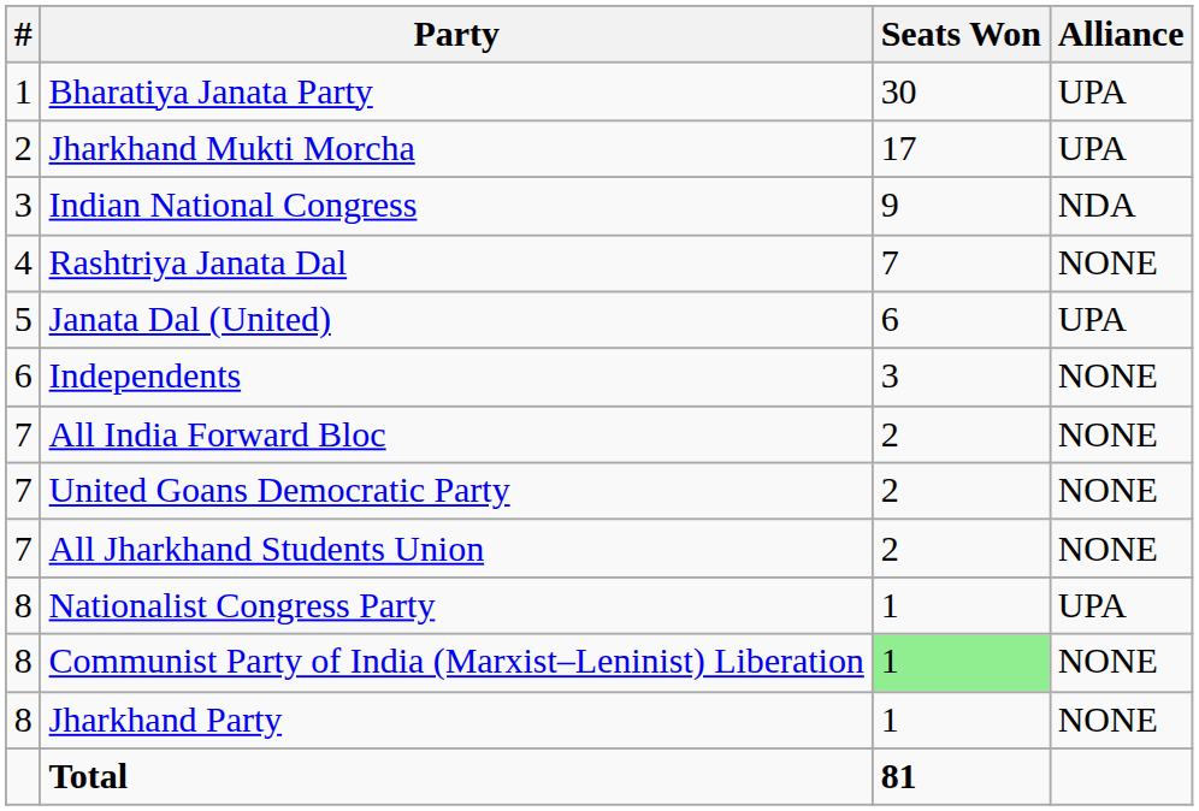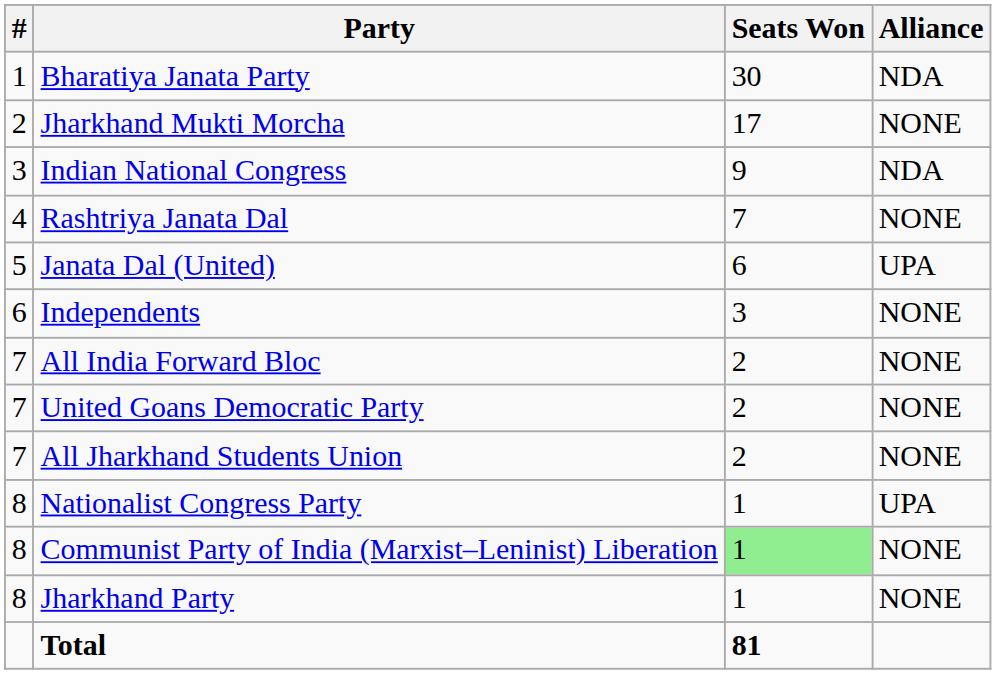 <table class="wikitable sortable">
 <tr>
 <th>#</th>
 <th>Party</th>
 <th>Seats Won</th>
 <th>Alliance</th>
 </tr>
 <tr>
 <td>1</td>
 <td><a href='#'>Bharatiya Janata Party</a></td>
 <td>30</td>
-<td>UPA</td>
+<td>NDA</td>
 </tr>
 <tr>
 <td>2</td>
 <td><a href='#'>Jharkhand Mukti Morcha</a></td>
 <td>17</td>
-<td>UPA</td>
+<td>NONE</td>
 </tr>
 <tr>
 <td>3</td>
 <td><a href='#'>Indian National Congress</a></td>
 <td>9</td>
 <td>NDA</td>
 </tr>
 <tr>
 <td>4</td>
 <td><a href='#'>Rashtriya Janata Dal</a></td>
 <td>7</td>
 <td>NONE</td>
 </tr>
 <tr>
 <td>5</td>
 <td><a href='#'>Janata Dal (United)</a></td>
 <td>6</td>
 <td>UPA</td>
 </tr>
 <tr>
 <td>6</td>
 <td><a href='#'>Independents</a></td>
 <td>3</td>
 <td>NONE</td>
 </tr>
 <tr>
 <td>7</td>
 <td><a href='#'>All India Forward Bloc</a></td>
 <td>2</td>
 <td>NONE</td>
 </tr>
 <tr>
 <td>7</td>
 <td><a href='#'>United Goans Democratic Party</a></td>
 <td>2</td>
 <td>NONE</td>
 </tr>
 <tr>
 <td>7</td>
 <td><a href='#'>All Jharkhand Students Union</a></td>
 <td>2</td>
 <td>NONE</td>
 </tr>
 <tr>
 <td>8</td>
 <td><a href='#'>Nationalist Congress Party</a></td>
 <td>1</td>
 <td>UPA</td>
 </tr>
 <tr>
 <td>8</td>
 <td><a href='#'>Communist Party of India (Marxist–Leninist) Liberation</a></td>
 <td style="background: lightgreen;">1</td>
 <td>NONE</td>
 </tr>
 <tr>
 <td>8</td>
 <td><a href='#'>Jharkhand Party</a></td>
 <td>1</td>
 <td>NONE</td>
 </tr>
 <tr>
 <td></td>
 <td><strong>Total</strong></td>
 <td><strong>81</strong></td>
 </tr>
 </table>
